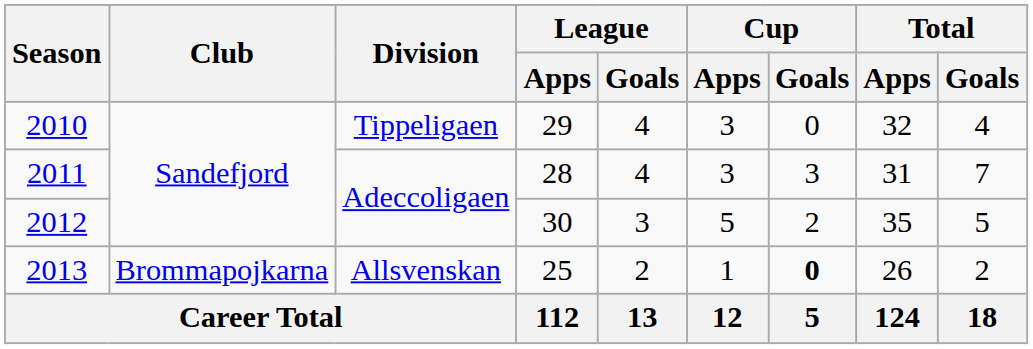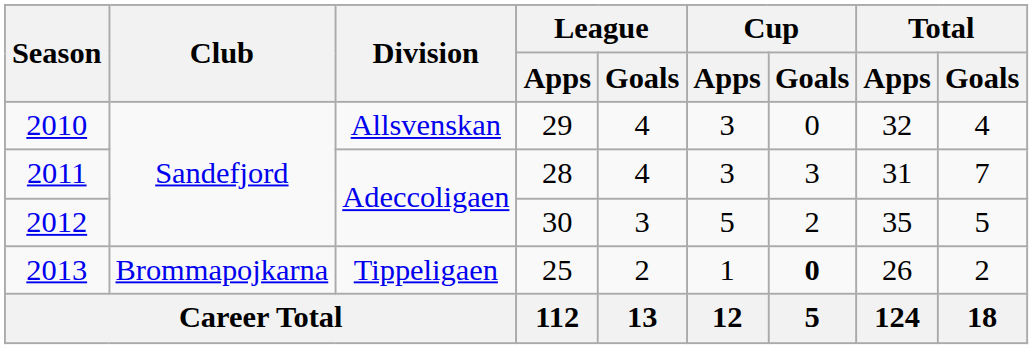 <table class="wikitable" style="text-align: center;">
 <tr>
 <th rowspan="2">Season</th>
 <th rowspan="2">Club</th>
 <th rowspan="2">Division</th>
 <th colspan="2">League</th>
 <th colspan="2">Cup</th>
 <th colspan="2">Total</th>
 </tr>
 <tr>
 <th>Apps</th>
 <th>Goals</th>
 <th>Apps</th>
 <th>Goals</th>
 <th>Apps</th>
 <th>Goals</th>
 </tr>
 <tr>
 <td><a href='#'>2010</a></td>
 <td rowspan="3" valign="center"><a href='#'>Sandefjord</a></td>
-<td rowspan="1" valign="center"><a href='#'>Tippeligaen</a></td>
+<td rowspan="1" valign="center"><a href='#'>Allsvenskan</a></td>
 <td>29</td>
 <td>4</td>
 <td>3</td>
 <td>0</td>
 <td>32</td>
 <td>4</td>
 </tr>
 <tr>
 <td><a href='#'>2011</a></td>
 <td rowspan="2" valign="center"><a href='#'>Adeccoligaen</a></td>
 <td>28</td>
 <td>4</td>
 <td>3</td>
 <td>3</td>
 <td>31</td>
 <td>7</td>
 </tr>
 <tr>
 <td><a href='#'>2012</a></td>
 <td>30</td>
 <td>3</td>
 <td>5</td>
 <td>2</td>
 <td>35</td>
 <td>5</td>
 </tr>
 <tr>
 <td><a href='#'>2013</a></td>
 <td rowspan="1" valign="center"><a href='#'>Brommapojkarna</a></td>
-<td rowspan="1" valign="center"><a href='#'>Allsvenskan</a></td>
+<td rowspan="1" valign="center"><a href='#'>Tippeligaen</a></td>
 <td>25</td>
 <td>2</td>
 <td>1</td>
 <td><strong>0</strong></td>
 <td>26</td>
 <td>2</td>
 </tr>
 <tr>
 <th colspan="3">Career Total</th>
 <th>112</th>
 <th>13</th>
 <th>12</th>
 <th>5</th>
 <th>124</th>
 <th>18</th>
 </tr>
 </table>
